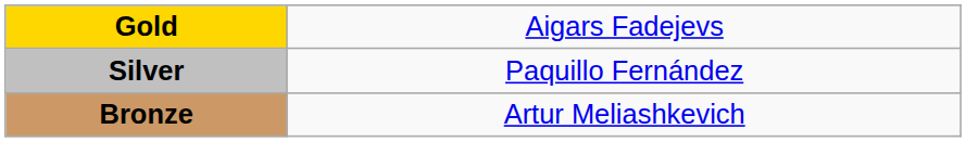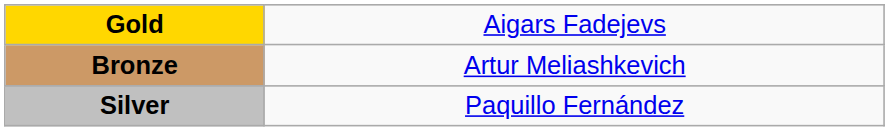 <table class="wikitable" style="text-align:center; " width="35%">
 <tr>
 <td bgcolor="gold"><strong>Gold</strong></td>
 <td><a href='#'>Aigars Fadejevs</a><br>  <small><em></em></small></td>
 </tr>
 <tr>
+<td bgcolor="CC9966"><strong>Bronze</strong></td>
+<td><a href='#'>Artur Meliashkevich</a><br>  <small><em></em></small></td>
+</tr>
+<tr>
 <td bgcolor="silver"><strong>Silver</strong></td>
 <td><a href='#'>Paquillo Fernández</a><br>  <small><em></em></small></td>
 </tr>
-<tr>
-<td bgcolor="CC9966"><strong>Bronze</strong></td>
-<td><a href='#'>Artur Meliashkevich</a><br>  <small><em></em></small></td>
-</tr>
 </table>
